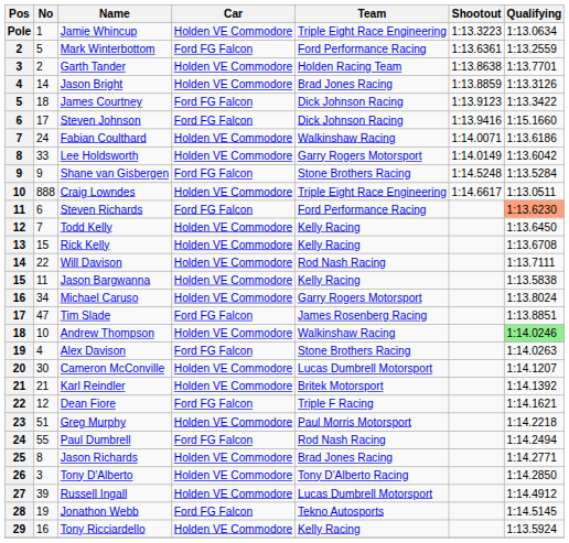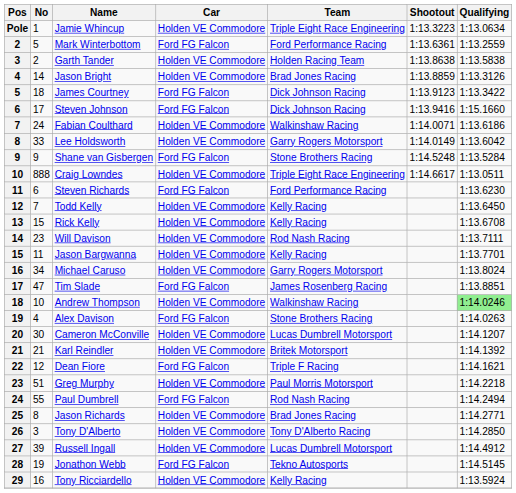 <table class="wikitable" style="font-size: 95%;">
 <tr>
 <th>Pos</th>
 <th>No</th>
 <th>Name</th>
 <th>Car</th>
 <th>Team</th>
 <th>Shootout</th>
 <th>Qualifying</th>
 </tr>
 <tr>
 <th>Pole</th>
 <td>1</td>
 <td><a href='#'>Jamie Whincup</a></td>
 <td><a href='#'>Holden VE Commodore</a></td>
 <td><a href='#'>Triple Eight Race Engineering</a></td>
 <td>1:13.3223</td>
 <td>1:13.0634</td>
 </tr>
 <tr>
 <th>2</th>
 <td>5</td>
 <td><a href='#'>Mark Winterbottom</a></td>
 <td><a href='#'>Ford FG Falcon</a></td>
 <td><a href='#'>Ford Performance Racing</a></td>
 <td>1:13.6361</td>
 <td>1:13.2559</td>
 </tr>
 <tr>
 <th>3</th>
 <td>2</td>
 <td><a href='#'>Garth Tander</a></td>
 <td><a href='#'>Holden VE Commodore</a></td>
 <td><a href='#'>Holden Racing Team</a></td>
 <td>1:13.8638</td>
-<td>1:13.7701</td>
+<td>1:13.5838</td>
 </tr>
 <tr>
 <th>4</th>
 <td>14</td>
 <td><a href='#'>Jason Bright</a></td>
 <td><a href='#'>Holden VE Commodore</a></td>
 <td><a href='#'>Brad Jones Racing</a></td>
 <td>1:13.8859</td>
 <td>1:13.3126</td>
 </tr>
 <tr>
 <th>5</th>
 <td>18</td>
 <td><a href='#'>James Courtney</a></td>
 <td><a href='#'>Ford FG Falcon</a></td>
 <td><a href='#'>Dick Johnson Racing</a></td>
 <td>1:13.9123</td>
 <td>1:13.3422</td>
 </tr>
 <tr>
 <th>6</th>
 <td>17</td>
 <td><a href='#'>Steven Johnson</a></td>
 <td><a href='#'>Ford FG Falcon</a></td>
 <td><a href='#'>Dick Johnson Racing</a></td>
 <td>1:13.9416</td>
 <td>1:15.1660</td>
 </tr>
 <tr>
 <th>7</th>
 <td>24</td>
 <td><a href='#'>Fabian Coulthard</a></td>
 <td><a href='#'>Holden VE Commodore</a></td>
 <td><a href='#'>Walkinshaw Racing</a></td>
 <td>1:14.0071</td>
 <td>1:13.6186</td>
 </tr>
 <tr>
 <th>8</th>
 <td>33</td>
 <td><a href='#'>Lee Holdsworth</a></td>
 <td><a href='#'>Holden VE Commodore</a></td>
 <td><a href='#'>Garry Rogers Motorsport</a></td>
 <td>1:14.0149</td>
 <td>1:13.6042</td>
 </tr>
 <tr>
 <th>9</th>
 <td>9</td>
 <td><a href='#'>Shane van Gisbergen</a></td>
 <td><a href='#'>Ford FG Falcon</a></td>
 <td><a href='#'>Stone Brothers Racing</a></td>
 <td>1:14.5248</td>
 <td>1:13.5284</td>
 </tr>
 <tr>
 <th>10</th>
 <td>888</td>
 <td><a href='#'>Craig Lowndes</a></td>
 <td><a href='#'>Holden VE Commodore</a></td>
 <td><a href='#'>Triple Eight Race Engineering</a></td>
 <td>1:14.6617</td>
 <td>1:13.0511</td>
 </tr>
 <tr>
 <th>11</th>
 <td>6</td>
 <td><a href='#'>Steven Richards</a></td>
 <td><a href='#'>Ford FG Falcon</a></td>
 <td><a href='#'>Ford Performance Racing</a></td>
 <td></td>
-<td style="background: lightsalmon;">1:13.6230</td>
+<td>1:13.6230</td>
 </tr>
 <tr>
 <th>12</th>
 <td>7</td>
 <td><a href='#'>Todd Kelly</a></td>
 <td><a href='#'>Holden VE Commodore</a></td>
 <td><a href='#'>Kelly Racing</a></td>
 <td></td>
 <td>1:13.6450</td>
 </tr>
 <tr>
 <th>13</th>
 <td>15</td>
 <td><a href='#'>Rick Kelly</a></td>
 <td><a href='#'>Holden VE Commodore</a></td>
 <td><a href='#'>Kelly Racing</a></td>
 <td></td>
 <td>1:13.6708</td>
 </tr>
 <tr>
 <th>14</th>
-<td>22</td>
+<td>23</td>
 <td><a href='#'>Will Davison</a></td>
 <td><a href='#'>Holden VE Commodore</a></td>
 <td><a href='#'>Rod Nash Racing</a></td>
 <td></td>
 <td>1:13.7111</td>
 </tr>
 <tr>
 <th>15</th>
 <td>11</td>
 <td><a href='#'>Jason Bargwanna</a></td>
 <td><a href='#'>Holden VE Commodore</a></td>
 <td><a href='#'>Kelly Racing</a></td>
 <td></td>
-<td>1:13.5838</td>
+<td>1:13.7701</td>
 </tr>
 <tr>
 <th>16</th>
 <td>34</td>
 <td><a href='#'>Michael Caruso</a></td>
 <td><a href='#'>Holden VE Commodore</a></td>
 <td><a href='#'>Garry Rogers Motorsport</a></td>
 <td></td>
 <td>1:13.8024</td>
 </tr>
 <tr>
 <th>17</th>
 <td>47</td>
 <td><a href='#'>Tim Slade</a></td>
 <td><a href='#'>Ford FG Falcon</a></td>
 <td><a href='#'>James Rosenberg Racing</a></td>
 <td></td>
 <td>1:13.8851</td>
 </tr>
 <tr>
 <th>18</th>
 <td>10</td>
 <td><a href='#'>Andrew Thompson</a></td>
 <td><a href='#'>Holden VE Commodore</a></td>
 <td><a href='#'>Walkinshaw Racing</a></td>
 <td></td>
 <td style="background: lightgreen;">1:14.0246</td>
 </tr>
 <tr>
 <th>19</th>
 <td>4</td>
 <td><a href='#'>Alex Davison</a></td>
 <td><a href='#'>Ford FG Falcon</a></td>
 <td><a href='#'>Stone Brothers Racing</a></td>
 <td></td>
 <td>1:14.0263</td>
 </tr>
 <tr>
 <th>20</th>
 <td>30</td>
 <td><a href='#'>Cameron McConville</a></td>
 <td><a href='#'>Holden VE Commodore</a></td>
 <td><a href='#'>Lucas Dumbrell Motorsport</a></td>
 <td></td>
 <td>1:14.1207</td>
 </tr>
 <tr>
 <th>21</th>
 <td>21</td>
 <td><a href='#'>Karl Reindler</a></td>
 <td><a href='#'>Holden VE Commodore</a></td>
 <td><a href='#'>Britek Motorsport</a></td>
 <td></td>
 <td>1:14.1392</td>
 </tr>
 <tr>
 <th>22</th>
 <td>12</td>
 <td><a href='#'>Dean Fiore</a></td>
 <td><a href='#'>Ford FG Falcon</a></td>
 <td><a href='#'>Triple F Racing</a></td>
 <td></td>
 <td>1:14.1621</td>
 </tr>
 <tr>
 <th>23</th>
 <td>51</td>
 <td><a href='#'>Greg Murphy</a></td>
 <td><a href='#'>Holden VE Commodore</a></td>
 <td><a href='#'>Paul Morris Motorsport</a></td>
 <td></td>
 <td>1:14.2218</td>
 </tr>
 <tr>
 <th>24</th>
 <td>55</td>
 <td><a href='#'>Paul Dumbrell</a></td>
 <td><a href='#'>Ford FG Falcon</a></td>
 <td><a href='#'>Rod Nash Racing</a></td>
 <td></td>
 <td>1:14.2494</td>
 </tr>
 <tr>
 <th>25</th>
 <td>8</td>
 <td><a href='#'>Jason Richards</a></td>
 <td><a href='#'>Holden VE Commodore</a></td>
 <td><a href='#'>Brad Jones Racing</a></td>
 <td></td>
 <td>1:14.2771</td>
 </tr>
 <tr>
 <th>26</th>
 <td>3</td>
 <td><a href='#'>Tony D'Alberto</a></td>
 <td><a href='#'>Holden VE Commodore</a></td>
 <td><a href='#'>Tony D'Alberto Racing</a></td>
 <td></td>
 <td>1:14.2850</td>
 </tr>
 <tr>
 <th>27</th>
 <td>39</td>
 <td><a href='#'>Russell Ingall</a></td>
 <td><a href='#'>Holden VE Commodore</a></td>
 <td><a href='#'>Lucas Dumbrell Motorsport</a></td>
 <td></td>
 <td>1:14.4912</td>
 </tr>
 <tr>
 <th>28</th>
 <td>19</td>
 <td><a href='#'>Jonathon Webb</a></td>
 <td><a href='#'>Ford FG Falcon</a></td>
 <td><a href='#'>Tekno Autosports</a></td>
 <td></td>
 <td>1:14.5145</td>
 </tr>
 <tr>
 <th>29</th>
 <td>16</td>
 <td><a href='#'>Tony Ricciardello</a></td>
 <td><a href='#'>Holden VE Commodore</a></td>
 <td><a href='#'>Kelly Racing</a></td>
 <td></td>
 <td>1:13.5924</td>
 </tr>
 <tr>
 </tr>
 </table>
